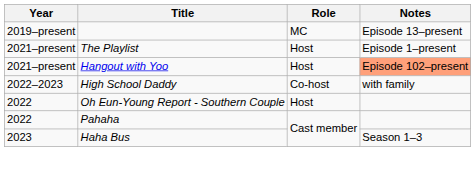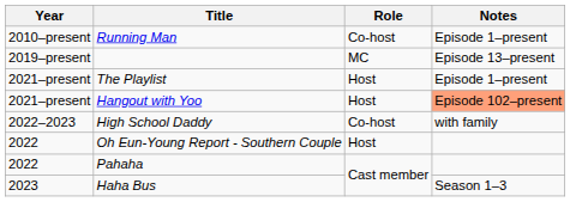 <table class="wikitable sortable">
 <tr>
 <th>Year</th>
 <th>Title</th>
 <th>Role</th>
 <th>Notes</th>
+</tr>
+<tr>
+<td>2010–present</td>
+<td><em><a href='#'>Running Man</a></em></td>
+<td>Co-host</td>
+<td>Episode 1–present</td>
 </tr>
 <tr>
 <td>2019–present</td>
 <td><em></em></td>
 <td>MC</td>
 <td>Episode 13–present</td>
 </tr>
 <tr>
 <td>2021–present</td>
 <td><em>The Playlist</em></td>
 <td>Host</td>
 <td>Episode 1–present</td>
 </tr>
 <tr>
 <td>2021–present</td>
 <td><em><a href='#'>Hangout with Yoo</a></em> </td>
 <td>Host</td>
 <td style="background: lightsalmon;">Episode 102–present</td>
 </tr>
 <tr>
 <td>2022–2023</td>
 <td><em>High School Daddy</em></td>
 <td>Co-host</td>
 <td>with family</td>
 </tr>
 <tr>
 <td>2022</td>
 <td><em>Oh Eun-Young Report - Southern Couple</em></td>
 <td>Host</td>
 <td></td>
 </tr>
 <tr>
 <td>2022</td>
 <td><em>Pahaha</em> </td>
 <td rowspan=2>Cast member</td>
 <td></td>
 </tr>
 <tr>
 <td>2023</td>
 <td><em>Haha Bus</em></td>
 <td>Season 1–3</td>
 </tr>
 </table>
